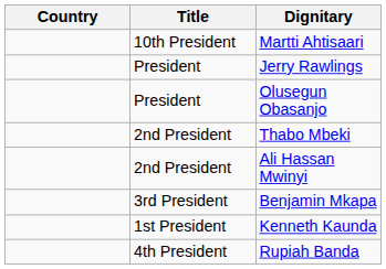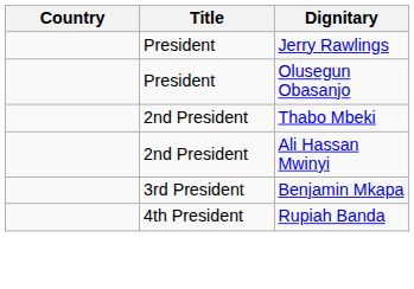 <table class="wikitable sortable">
 <tr>
 <th width="120px">Country</th>
 <th width="120px">Title</th>
 <th width="120px">Dignitary</th>
-</tr>
-<tr>
-<td></td>
-<td>10th President</td>
-<td><a href='#'>Martti Ahtisaari</a></td>
 </tr>
 <tr>
 <td></td>
 <td>President</td>
 <td><a href='#'>Jerry Rawlings</a> </td>
 </tr>
 <tr>
 <td></td>
 <td>President</td>
 <td><a href='#'>Olusegun Obasanjo</a></td>
 </tr>
 <tr>
 <td></td>
 <td>2nd President</td>
 <td><a href='#'>Thabo Mbeki</a></td>
 </tr>
 <tr>
 <td></td>
 <td>2nd President</td>
 <td><a href='#'>Ali Hassan Mwinyi</a></td>
 </tr>
 <tr>
 <td></td>
 <td>3rd President</td>
 <td><a href='#'>Benjamin Mkapa</a></td>
 </tr>
 <tr>
 <td></td>
-<td>1st President</td>
-<td><a href='#'>Kenneth Kaunda</a></td>
-</tr>
-<tr>
-<td></td>
 <td>4th President</td>
 <td><a href='#'>Rupiah Banda</a></td>
 </tr>
 </table>
